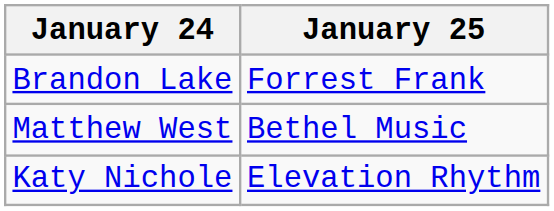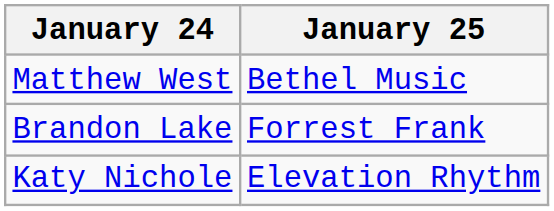 <table class="wikitable">
 <tr>
 <th>January 24</th>
 <th>January 25</th>
 </tr>
 <tr>
+<td><a href='#'>Matthew West</a></td>
+<td><a href='#'>Bethel Music</a></td>
+</tr>
+<tr>
 <td><a href='#'>Brandon Lake</a></td>
 <td><a href='#'>Forrest Frank</a></td>
-</tr>
-<tr>
-<td><a href='#'>Matthew West</a></td>
-<td><a href='#'>Bethel Music</a></td>
 </tr>
 <tr>
 <td><a href='#'>Katy Nichole</a></td>
 <td><a href='#'>Elevation Rhythm</a></td>
 </tr>
 </table>
